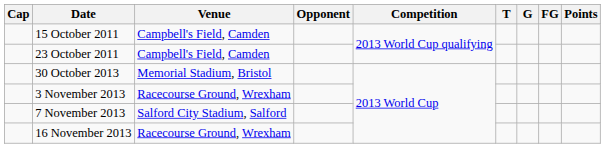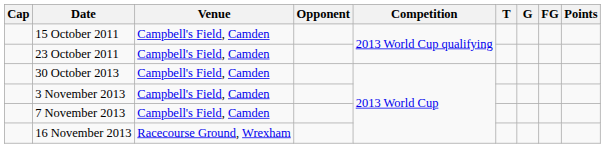 <table class="wikitable">
 <tr>
 <th>Cap</th>
 <th>Date</th>
 <th>Venue</th>
 <th>Opponent</th>
 <th>Competition</th>
 <th width=20px>T</th>
 <th width=20px>G</th>
 <th width=20px>FG</th>
 <th>Points</th>
 </tr>
 <tr>
 <td></td>
 <td>15 October 2011</td>
 <td><a href='#'>Campbell's Field</a>, <a href='#'>Camden</a></td>
 <td></td>
 <td rowspan=2><a href='#'>2013 World Cup qualifying</a></td>
 <td></td>
 <td></td>
 <td></td>
 <td></td>
 </tr>
 <tr>
 <td></td>
 <td>23 October 2011</td>
 <td><a href='#'>Campbell's Field</a>, <a href='#'>Camden</a></td>
 <td></td>
 <td></td>
 <td></td>
 <td></td>
 <td></td>
 </tr>
 <tr>
 <td></td>
 <td>30 October 2013</td>
-<td><a href='#'>Memorial Stadium</a>, <a href='#'>Bristol</a></td>
+<td><a href='#'>Campbell's Field</a>, <a href='#'>Camden</a></td>
 <td></td>
 <td rowspan=4><a href='#'>2013 World Cup</a></td>
 <td></td>
 <td></td>
 <td></td>
 <td></td>
 </tr>
 <tr>
 <td></td>
 <td>3 November 2013</td>
-<td><a href='#'>Racecourse Ground</a>, <a href='#'>Wrexham</a></td>
+<td><a href='#'>Campbell's Field</a>, <a href='#'>Camden</a></td>
 <td></td>
 <td></td>
 <td></td>
 <td></td>
 <td></td>
 </tr>
 <tr>
 <td></td>
 <td>7 November 2013</td>
-<td><a href='#'>Salford City Stadium</a>, <a href='#'>Salford</a></td>
+<td><a href='#'>Campbell's Field</a>, <a href='#'>Camden</a></td>
 <td></td>
 <td></td>
 <td></td>
 <td></td>
 <td></td>
 </tr>
 <tr>
 <td></td>
 <td>16 November 2013</td>
 <td><a href='#'>Racecourse Ground</a>, <a href='#'>Wrexham</a></td>
 <td></td>
 <td></td>
 <td></td>
 <td></td>
 <td></td>
 </tr>
 </table>
